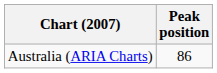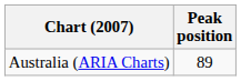 <table class="wikitable sortable plainrowheaders" style="text-align:center">
 <tr>
 <th>Chart (2007)</th>
 <th>Peak<br> position</th>
 </tr>
 <tr>
 <td>Australia (<a href='#'>ARIA Charts</a>)</td>
-<td align="center">86</td>
+<td align="center">89</td>
 </tr>
 </table>
